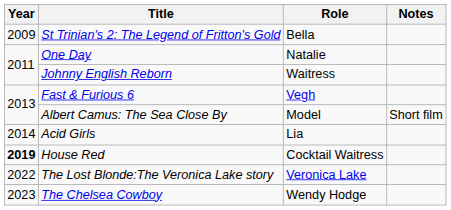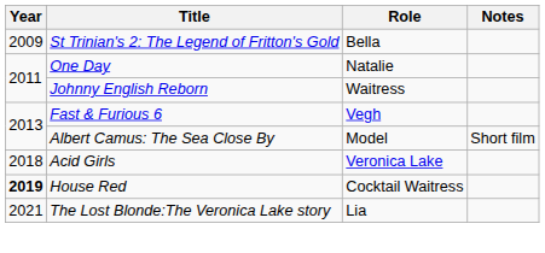 <table class="wikitable">
 <tr>
 <th>Year</th>
 <th>Title</th>
 <th>Role</th>
 <th>Notes</th>
 </tr>
 <tr>
 <td>2009</td>
 <td><em><a href='#'>St Trinian's 2: The Legend of Fritton's Gold</a></em></td>
 <td>Bella</td>
 <td></td>
 </tr>
 <tr>
 <td rowspan=2>2011</td>
 <td><em><a href='#'>One Day</a></em></td>
 <td>Natalie</td>
 <td></td>
 </tr>
 <tr>
 <td><em><a href='#'>Johnny English Reborn</a></em></td>
 <td>Waitress</td>
 <td></td>
 </tr>
 <tr>
 <td rowspan=2>2013</td>
 <td><em><a href='#'>Fast & Furious 6</a></em></td>
 <td><a href='#'>Vegh</a></td>
 <td></td>
 </tr>
 <tr>
 <td><em>Albert Camus: The Sea Close By</em></td>
 <td>Model</td>
 <td>Short film</td>
 </tr>
 <tr>
-<td>2014</td>
+<td>2018</td>
 <td><em>Acid Girls</em></td>
-<td>Lia</td>
+<td><a href='#'>Veronica Lake</a></td>
 <td></td>
 </tr>
 <tr>
 <td><strong>2019</strong></td>
 <td><em>House Red</em></td>
 <td>Cocktail Waitress</td>
 <td></td>
 </tr>
 <tr>
-<td>2022</td>
+<td>2021</td>
 <td><em>The Lost Blonde:The Veronica Lake story</em></td>
-<td><a href='#'>Veronica Lake</a></td>
-<td></td>
-</tr>
-<tr>
-<td>2023</td>
-<td><em><a href='#'>The Chelsea Cowboy</a></em></td>
-<td>Wendy Hodge </td>
+<td>Lia</td>
 <td></td>
 </tr>
 </table>
